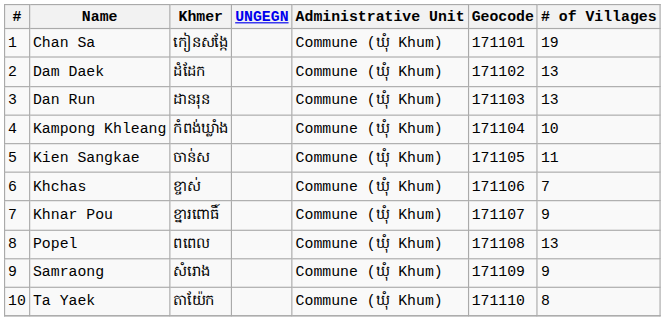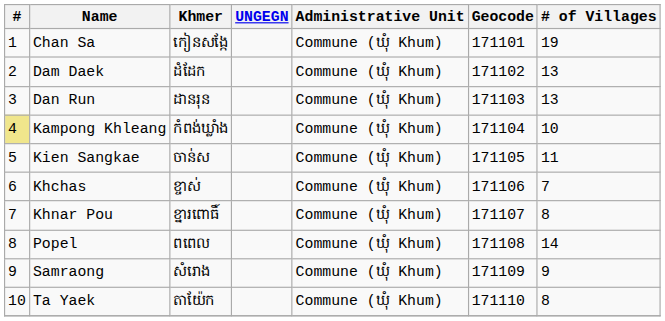 <table class="wikitable sortable">
 <tr>
 <th>#</th>
 <th>Name</th>
 <th>Khmer</th>
 <th><a href='#'>UNGEGN</a></th>
 <th>Administrative Unit</th>
 <th>Geocode</th>
 <th># of Villages</th>
 </tr>
 <tr>
 <td>1</td>
 <td>Chan Sa</td>
 <td>កៀនសង្កែ</td>
 <td></td>
 <td>Commune (ឃុំ Khum)</td>
 <td>171101</td>
 <td>19</td>
 </tr>
 <tr>
 <td>2</td>
 <td>Dam Daek</td>
 <td>ដំដែក</td>
 <td></td>
 <td>Commune (ឃុំ Khum)</td>
 <td>171102</td>
 <td>13</td>
 </tr>
 <tr>
 <td>3</td>
 <td>Dan Run</td>
 <td>ដានរុន</td>
 <td></td>
 <td>Commune (ឃុំ Khum)</td>
 <td>171103</td>
 <td>13</td>
 </tr>
 <tr>
-<td>4</td>
+<td style="background: khaki;">4</td>
 <td>Kampong Khleang</td>
 <td>កំពង់ឃ្លាំង</td>
 <td></td>
 <td>Commune (ឃុំ Khum)</td>
 <td>171104</td>
 <td>10</td>
 </tr>
 <tr>
 <td>5</td>
 <td>Kien Sangkae</td>
 <td>ចាន់ស</td>
 <td></td>
 <td>Commune (ឃុំ Khum)</td>
 <td>171105</td>
 <td>11</td>
 </tr>
 <tr>
 <td>6</td>
 <td>Khchas</td>
 <td>ខ្ចាស់</td>
 <td></td>
 <td>Commune (ឃុំ Khum)</td>
 <td>171106</td>
 <td>7</td>
 </tr>
 <tr>
 <td>7</td>
 <td>Khnar Pou</td>
 <td>ខ្នារពោធិ៍</td>
 <td></td>
 <td>Commune (ឃុំ Khum)</td>
 <td>171107</td>
-<td>9</td>
+<td>8</td>
 </tr>
 <tr>
 <td>8</td>
 <td>Popel</td>
 <td>ពពេល</td>
 <td></td>
 <td>Commune (ឃុំ Khum)</td>
 <td>171108</td>
-<td>13</td>
+<td>14</td>
 </tr>
 <tr>
 <td>9</td>
 <td>Samraong</td>
 <td>សំរោង</td>
 <td></td>
 <td>Commune (ឃុំ Khum)</td>
 <td>171109</td>
 <td>9</td>
 </tr>
 <tr>
 <td>10</td>
 <td>Ta Yaek</td>
 <td>តាយ៉ែក</td>
 <td></td>
 <td>Commune (ឃុំ Khum)</td>
 <td>171110</td>
 <td>8</td>
 </tr>
 <tr>
 </tr>
 </table>
